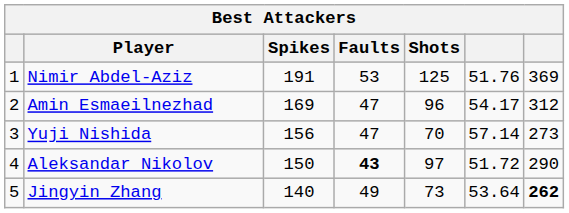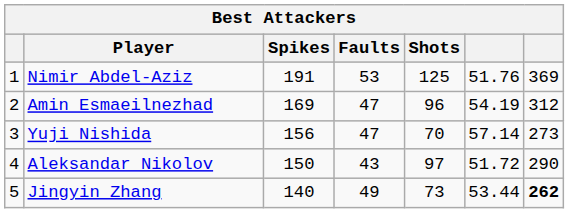 <table class="wikitable sortable" style=font-size:90%>
 <tr>
 <th colspan=7>Best Attackers</th>
 </tr>
 <tr>
 <th></th>
 <th width=158>Player</th>
 <th width=20>Spikes</th>
 <th width=20>Faults</th>
 <th width=20>Shots</th>
 <th width=20></th>
 <th width=20></th>
 </tr>
 <tr>
 <td>1</td>
 <td> <a href='#'>Nimir Abdel-Aziz</a></td>
 <td align=center>191</td>
 <td align=center>53</td>
 <td align=center>125</td>
 <td align=center>51.76</td>
 <td align=center>369</td>
 </tr>
 <tr>
 <td>2</td>
 <td> <a href='#'>Amin Esmaeilnezhad</a></td>
 <td align=center>169</td>
 <td align=center>47</td>
 <td align=center>96</td>
-<td align=center>54.17</td>
+<td align=center>54.19</td>
 <td align=center>312</td>
 </tr>
 <tr>
 <td>3</td>
 <td> <a href='#'>Yuji Nishida</a></td>
 <td align=center>156</td>
 <td align=center>47</td>
 <td align=center>70</td>
 <td align=center>57.14</td>
 <td align=center>273</td>
 </tr>
 <tr>
 <td>4</td>
 <td> <a href='#'>Aleksandar Nikolov</a></td>
 <td align=center>150</td>
-<td align=center><strong>43</strong></td>
+<td align=center>43</td>
 <td align=center>97</td>
 <td align=center>51.72</td>
 <td align=center>290</td>
 </tr>
 <tr>
 <td>5</td>
 <td> <a href='#'>Jingyin Zhang</a></td>
 <td align=center>140</td>
 <td align=center>49</td>
 <td align=center>73</td>
-<td align=center>53.64</td>
+<td align=center>53.44</td>
 <td align=center><strong>262</strong></td>
 </tr>
 </table>
